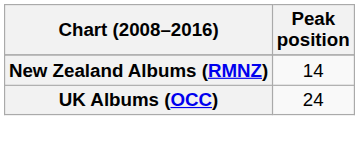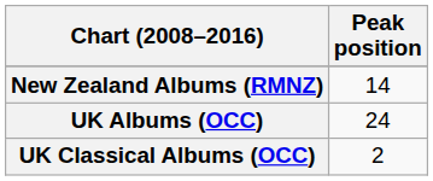 <table class="wikitable sortable plainrowheaders" style="text-align:center">
 <tr>
 <th>Chart (2008–2016)</th>
 <th>Peak<br>position</th>
 </tr>
 <tr>
 </tr>
 <tr>
 <th scope="row">New Zealand Albums (<a href='#'>RMNZ</a>)</th>
 <td>14</td>
 </tr>
 <tr>
 <th scope="row">UK Albums (<a href='#'>OCC</a>)</th>
 <td>24</td>
 </tr>
+<tr>
+<th scope="row">UK Classical Albums (<a href='#'>OCC</a>)</th>
+<td>2</td>
+</tr>
 </table>
